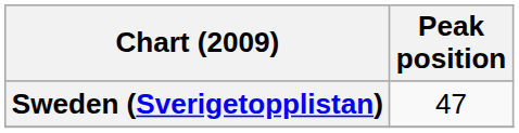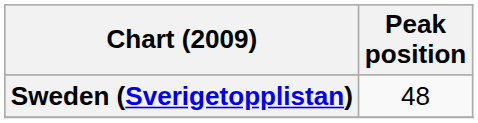 <table class="wikitable sortable plainrowheaders">
 <tr>
 <th>Chart (2009)</th>
 <th>Peak<br>position</th>
 </tr>
 <tr>
 <th scope="row">Sweden (<a href='#'>Sverigetopplistan</a>)</th>
-<td style="text-align:center;">47</td>
+<td style="text-align:center;">48</td>
 </tr>
 <tr>
 </tr>
 </table>
